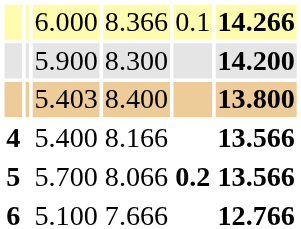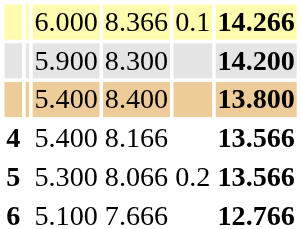 <table>
 <tr style="background:#fffcaf;">
 <th scope=row style="text-align:center"></th>
 <td style="text-align:left;"></td>
 <td>6.000</td>
 <td>8.366</td>
 <td>0.1</td>
 <td><strong>14.266</strong></td>
 </tr>
 <tr style="background:#e5e5e5;">
 <th scope=row style="text-align:center"></th>
 <td style="text-align:left;"></td>
 <td>5.900</td>
 <td>8.300</td>
 <td></td>
 <td><strong>14.200</strong></td>
 </tr>
 <tr style="background:#ec9;">
 <th scope=row style="text-align:center"></th>
 <td style="text-align:left;"></td>
-<td>5.403</td>
+<td>5.400</td>
 <td>8.400</td>
 <td></td>
 <td><strong>13.800</strong></td>
 </tr>
 <tr>
 <th scope=row style="text-align:center">4</th>
 <td style="text-align:left;"></td>
 <td>5.400</td>
 <td>8.166</td>
 <td></td>
 <td><strong>13.566</strong></td>
 </tr>
 <tr>
 <th scope=row style="text-align:center">5</th>
 <td style="text-align:left;"></td>
-<td>5.700</td>
+<td>5.300</td>
 <td>8.066</td>
-<td><strong>0.2</strong></td>
+<td>0.2</td>
 <td><strong>13.566</strong></td>
 </tr>
 <tr>
 <th scope=row style="text-align:center">6</th>
 <td style="text-align:left;"></td>
 <td>5.100</td>
 <td>7.666</td>
 <td></td>
 <td><strong>12.766</strong></td>
 </tr>
 </table>
